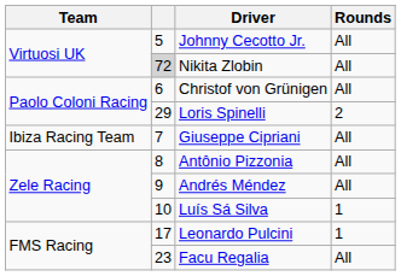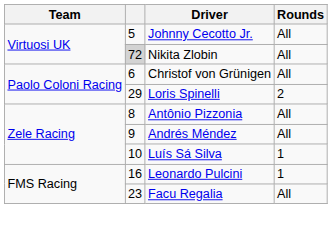 <table class="wikitable" style="font-size: 85%">
 <tr>
 <th>Team</th>
 <th></th>
 <th>Driver</th>
 <th>Rounds</th>
 </tr>
 <tr>
 <td rowspan=2> <a href='#'>Virtuosi UK</a></td>
 <td>5</td>
 <td> <a href='#'>Johnny Cecotto Jr.</a></td>
 <td>All</td>
 </tr>
 <tr>
 <td style="background: lightgrey;">72</td>
 <td> Nikita Zlobin</td>
 <td>All</td>
 </tr>
 <tr>
 <td rowspan=2 nowrap> <a href='#'>Paolo Coloni Racing</a></td>
 <td>6</td>
 <td nowrap> Christof von Grünigen</td>
 <td>All</td>
 </tr>
 <tr>
 <td>29</td>
 <td> <a href='#'>Loris Spinelli</a></td>
 <td>2</td>
 </tr>
 <tr>
-<td> Ibiza Racing Team</td>
-<td>7</td>
-<td> <a href='#'>Giuseppe Cipriani</a></td>
-<td>All</td>
-</tr>
-<tr>
 <td rowspan=3> <a href='#'>Zele Racing</a></td>
 <td>8</td>
 <td> <a href='#'>Antônio Pizzonia</a></td>
 <td>All</td>
 </tr>
 <tr>
 <td>9</td>
 <td> <a href='#'>Andrés Méndez</a></td>
 <td>All</td>
 </tr>
 <tr>
 <td>10</td>
 <td> <a href='#'>Luís Sá Silva</a></td>
 <td>1</td>
 </tr>
 <tr>
 <td rowspan=2> FMS Racing</td>
-<td>17</td>
+<td>16</td>
 <td> <a href='#'>Leonardo Pulcini</a></td>
 <td>1</td>
 </tr>
 <tr>
 <td>23</td>
 <td> <a href='#'>Facu Regalia</a></td>
 <td>All</td>
 </tr>
 </table>
